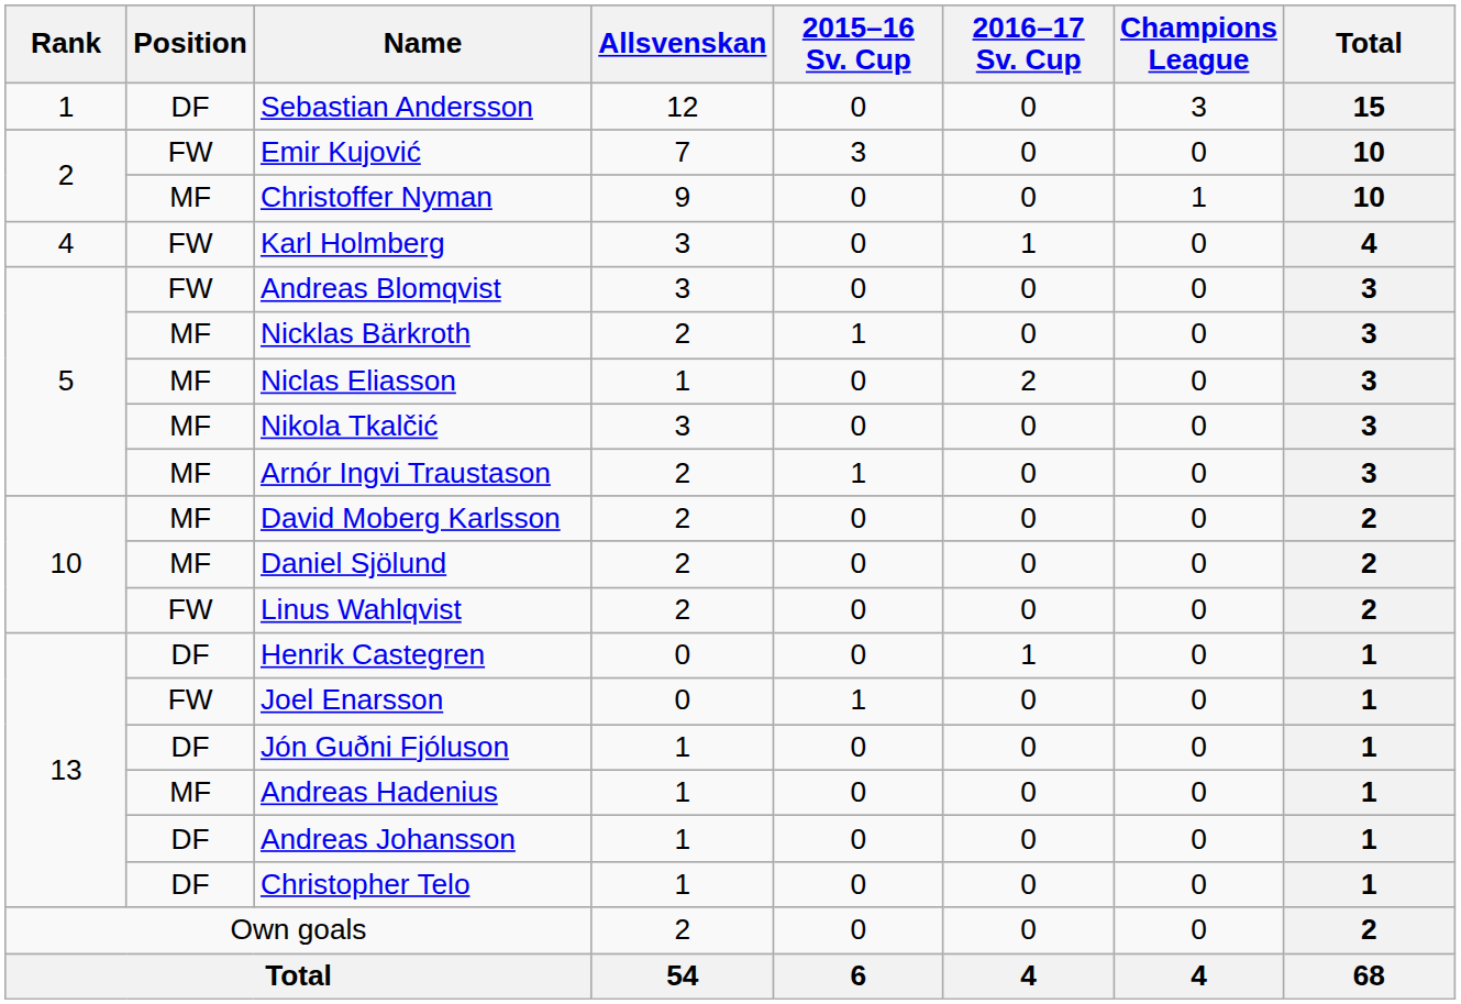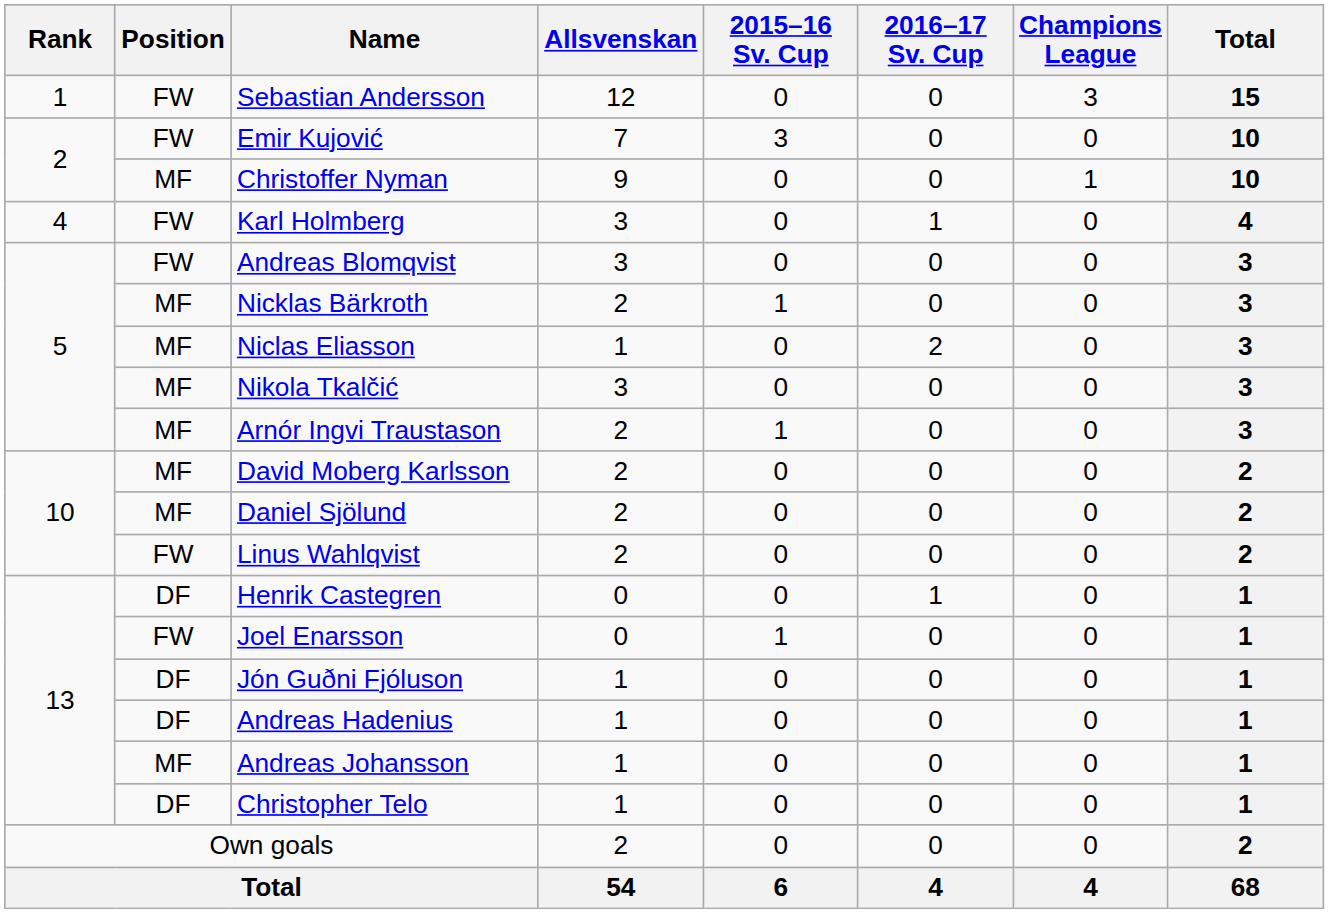 <table class="wikitable" style="text-align: center;">
 <tr>
 <th style="width:60px;">Rank</th>
 <th style="width:60px;">Position</th>
 <th style="width:180px;">Name</th>
 <th style="width:87px;"><a href='#'>Allsvenskan</a></th>
 <th style="width:87px;"><a href='#'>2015–16<br>Sv. Cup</a></th>
 <th style="width:87px;"><a href='#'>2016–17<br>Sv. Cup</a></th>
 <th style="width:87px;"><a href='#'>Champions League</a></th>
 <th style="width:87px;"><strong>Total</strong></th>
 </tr>
 <tr>
 <td>1</td>
-<td>DF</td>
+<td>FW</td>
 <td align=left> <a href='#'>Sebastian Andersson</a></td>
 <td>12</td>
 <td>0</td>
 <td>0</td>
 <td>3</td>
 <th>15</th>
 </tr>
 <tr>
 <td rowspan="2">2</td>
 <td>FW</td>
 <td align=left> <a href='#'>Emir Kujović</a></td>
 <td>7</td>
 <td>3</td>
 <td>0</td>
 <td>0</td>
 <th>10</th>
 </tr>
 <tr>
 <td>MF</td>
 <td align=left> <a href='#'>Christoffer Nyman</a></td>
 <td>9</td>
 <td>0</td>
 <td>0</td>
 <td>1</td>
 <th>10</th>
 </tr>
 <tr>
 <td>4</td>
 <td>FW</td>
 <td align=left> <a href='#'>Karl Holmberg</a></td>
 <td>3</td>
 <td>0</td>
 <td>1</td>
 <td>0</td>
 <th>4</th>
 </tr>
 <tr>
 <td rowspan="5">5</td>
 <td>FW</td>
 <td align=left> <a href='#'>Andreas Blomqvist</a></td>
 <td>3</td>
 <td>0</td>
 <td>0</td>
 <td>0</td>
 <th>3</th>
 </tr>
 <tr>
 <td>MF</td>
 <td align=left> <a href='#'>Nicklas Bärkroth</a></td>
 <td>2</td>
 <td>1</td>
 <td>0</td>
 <td>0</td>
 <th>3</th>
 </tr>
 <tr>
 <td>MF</td>
 <td align=left> <a href='#'>Niclas Eliasson</a></td>
 <td>1</td>
 <td>0</td>
 <td>2</td>
 <td>0</td>
 <th>3</th>
 </tr>
 <tr>
 <td>MF</td>
 <td align=left> <a href='#'>Nikola Tkalčić</a></td>
 <td>3</td>
 <td>0</td>
 <td>0</td>
 <td>0</td>
 <th>3</th>
 </tr>
 <tr>
 <td>MF</td>
 <td align=left> <a href='#'>Arnór Ingvi Traustason</a></td>
 <td>2</td>
 <td>1</td>
 <td>0</td>
 <td>0</td>
 <th>3</th>
 </tr>
 <tr>
 <td rowspan="3">10</td>
 <td>MF</td>
 <td align=left> <a href='#'>David Moberg Karlsson</a></td>
 <td>2</td>
 <td>0</td>
 <td>0</td>
 <td>0</td>
 <th>2</th>
 </tr>
 <tr>
 <td>MF</td>
 <td align=left> <a href='#'>Daniel Sjölund</a></td>
 <td>2</td>
 <td>0</td>
 <td>0</td>
 <td>0</td>
 <th>2</th>
 </tr>
 <tr>
 <td>FW</td>
 <td align=left> <a href='#'>Linus Wahlqvist</a></td>
 <td>2</td>
 <td>0</td>
 <td>0</td>
 <td>0</td>
 <th>2</th>
 </tr>
 <tr>
 <td rowspan="6">13</td>
 <td>DF</td>
 <td align=left> <a href='#'>Henrik Castegren</a></td>
 <td>0</td>
 <td>0</td>
 <td>1</td>
 <td>0</td>
 <th>1</th>
 </tr>
 <tr>
 <td>FW</td>
 <td align=left> <a href='#'>Joel Enarsson</a></td>
 <td>0</td>
 <td>1</td>
 <td>0</td>
 <td>0</td>
 <th>1</th>
 </tr>
 <tr>
 <td>DF</td>
 <td align=left> <a href='#'>Jón Guðni Fjóluson</a></td>
 <td>1</td>
 <td>0</td>
 <td>0</td>
 <td>0</td>
 <th>1</th>
 </tr>
 <tr>
-<td>MF</td>
+<td>DF</td>
 <td align=left> <a href='#'>Andreas Hadenius</a></td>
 <td>1</td>
 <td>0</td>
 <td>0</td>
 <td>0</td>
 <th>1</th>
 </tr>
 <tr>
-<td>DF</td>
+<td>MF</td>
 <td align=left> <a href='#'>Andreas Johansson</a></td>
 <td>1</td>
 <td>0</td>
 <td>0</td>
 <td>0</td>
 <th>1</th>
 </tr>
 <tr>
 <td>DF</td>
 <td align=left> <a href='#'>Christopher Telo</a></td>
 <td>1</td>
 <td>0</td>
 <td>0</td>
 <td>0</td>
 <th>1</th>
 </tr>
 <tr>
 <td colspan="3">Own goals</td>
 <td>2</td>
 <td>0</td>
 <td>0</td>
 <td>0</td>
 <th>2</th>
 </tr>
 <tr>
 <th colspan="3"><strong>Total</strong></th>
 <th><strong>54</strong></th>
 <th><strong>6</strong></th>
 <th><strong>4</strong></th>
 <th><strong>4</strong></th>
 <th><strong>68</strong></th>
 </tr>
 </table>
